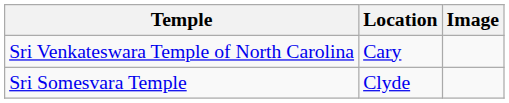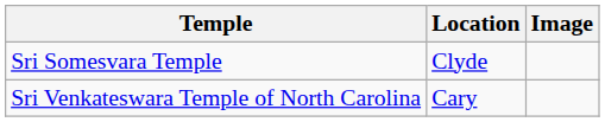 <table class="wikitable sortable" id="tableTempleWikiNC">
 <tr>
 <th>Temple</th>
 <th>Location</th>
 <th>Image</th>
 </tr>
 <tr>
+<td><a href='#'>Sri Somesvara Temple</a></td>
+<td><a href='#'>Clyde</a></td>
+<td></td>
+</tr>
+<tr>
 <td><a href='#'>Sri Venkateswara Temple of North Carolina</a></td>
 <td><a href='#'>Cary</a></td>
 <td></td>
 </tr>
-<tr>
-<td><a href='#'>Sri Somesvara Temple</a></td>
-<td><a href='#'>Clyde</a></td>
-<td></td>
-</tr>
 </table>
